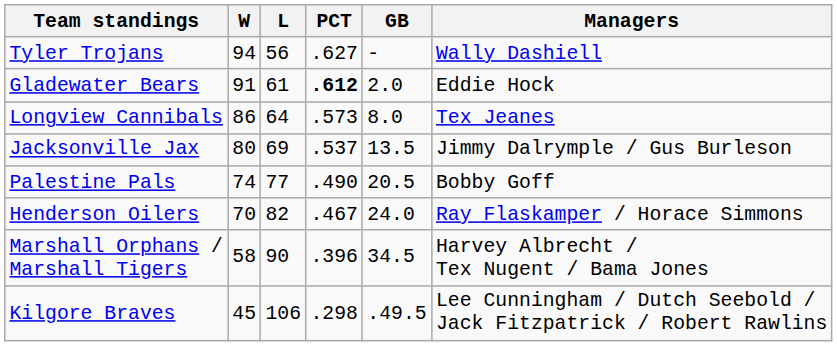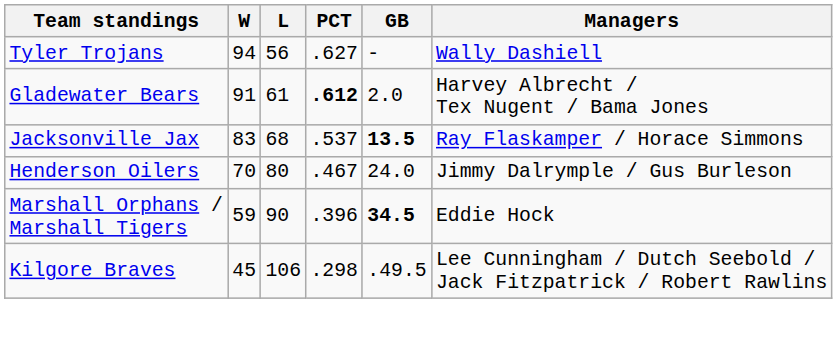 <table class="wikitable">
 <tr>
 <th>Team standings</th>
 <th>W</th>
 <th>L</th>
 <th>PCT</th>
 <th>GB</th>
 <th>Managers</th>
 </tr>
 <tr>
 <td><a href='#'>Tyler Trojans</a></td>
 <td>94</td>
 <td>56</td>
 <td>.627</td>
 <td>-</td>
 <td><a href='#'>Wally Dashiell</a></td>
 </tr>
 <tr>
 <td><a href='#'>Gladewater Bears</a></td>
 <td>91</td>
 <td>61</td>
 <td><strong>.612</strong></td>
 <td>2.0</td>
-<td>Eddie Hock</td>
-</tr>
-<tr>
-<td><a href='#'>Longview Cannibals</a></td>
-<td>86</td>
-<td>64</td>
-<td>.573</td>
-<td>8.0</td>
-<td><a href='#'>Tex Jeanes</a></td>
+<td>Harvey Albrecht /<br> Tex Nugent / Bama Jones</td>
 </tr>
 <tr>
 <td><a href='#'>Jacksonville Jax</a></td>
-<td>80</td>
-<td>69</td>
+<td>83</td>
+<td>68</td>
 <td>.537</td>
-<td>13.5</td>
-<td>Jimmy Dalrymple / Gus Burleson</td>
-</tr>
-<tr>
-<td><a href='#'>Palestine Pals</a></td>
-<td>74</td>
-<td>77</td>
-<td>.490</td>
-<td>20.5</td>
-<td>Bobby Goff</td>
+<td><strong>13.5</strong></td>
+<td><a href='#'>Ray Flaskamper</a> /  Horace Simmons</td>
 </tr>
 <tr>
 <td><a href='#'>Henderson Oilers</a></td>
 <td>70</td>
-<td>82</td>
+<td>80</td>
 <td>.467</td>
 <td>24.0</td>
-<td><a href='#'>Ray Flaskamper</a> /  Horace Simmons</td>
+<td>Jimmy Dalrymple / Gus Burleson</td>
 </tr>
 <tr>
 <td><a href='#'>Marshall Orphans</a> /<br><a href='#'>Marshall Tigers</a></td>
-<td>58</td>
+<td>59</td>
 <td>90</td>
 <td>.396</td>
-<td>34.5</td>
-<td>Harvey Albrecht /<br> Tex Nugent / Bama Jones</td>
+<td><strong>34.5</strong></td>
+<td>Eddie Hock</td>
 </tr>
 <tr>
 <td><a href='#'>Kilgore Braves</a></td>
 <td>45</td>
 <td>106</td>
 <td>.298</td>
 <td>.49.5</td>
 <td>Lee Cunningham / Dutch Seebold /<br>Jack Fitzpatrick / Robert Rawlins</td>
 </tr>
 </table>
